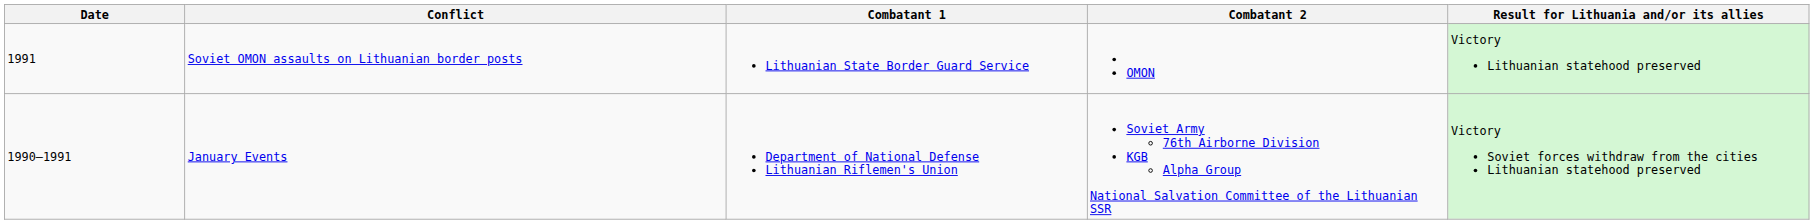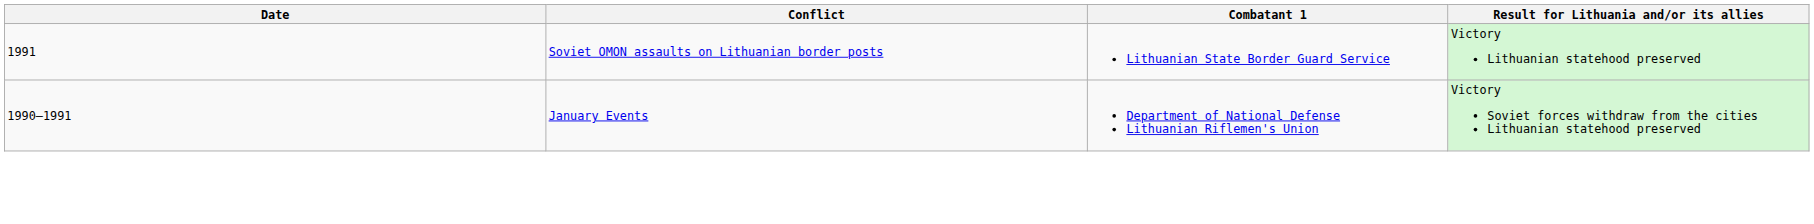 <table class="wikitable sortable" width="100%">
 <tr>
 <th>Date</th>
 <th width="30%">Conflict</th>
 <th width="20%">Combatant 1</th>
-<th width="20%">Combatant 2</th>
 <th width="20%">Result for Lithuania and/or its allies</th>
 </tr>
 <tr>
 <td>1991</td>
 <td><a href='#'>Soviet OMON assaults on Lithuanian border posts</a></td>
 <td><br><ul><li><a href='#'>Lithuanian State Border Guard Service</a></li></ul></td>
-<td><br><ul><li></li><li><a href='#'>OMON</a></li></ul></td>
 <td style="background:#D4F7D4">Victory<br><ul><li>Lithuanian statehood preserved</li></ul></td>
 </tr>
 <tr>
 <td>1990–1991</td>
 <td><a href='#'>January Events</a></td>
 <td><br><ul><li> <a href='#'>Department of National Defense</a></li><li> <a href='#'>Lithuanian Riflemen's Union</a></li></ul></td>
-<td><br><ul><li> <a href='#'>Soviet Army</a><ul><li> <a href='#'>76th Airborne Division</a></li></ul></li><li> <a href='#'>KGB</a><ul><li> <a href='#'>Alpha Group</a></li></ul></li></ul> <a href='#'>National Salvation Committee of the Lithuanian SSR</a></td>
 <td style="background:#D4F7D4">Victory<br><ul><li>Soviet forces withdraw from the cities</li><li>Lithuanian statehood preserved</li></ul></td>
 </tr>
 </table>
